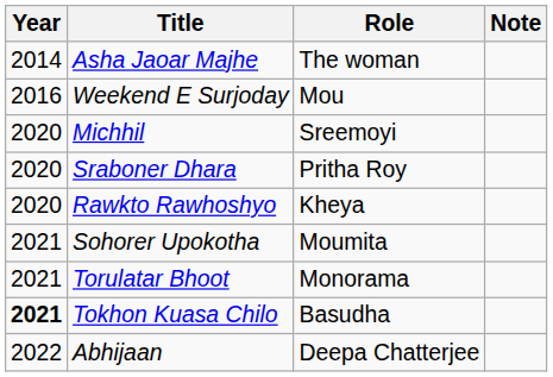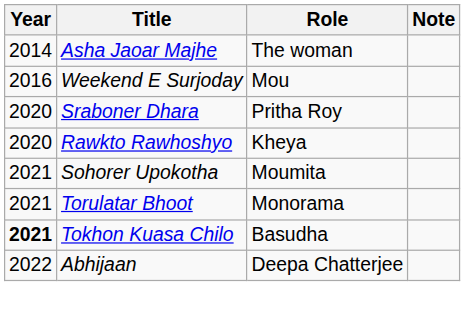 <table class="wikitable"  text align=center>
 <tr>
 <th>Year</th>
 <th>Title</th>
 <th>Role</th>
 <th>Note</th>
 </tr>
 <tr>
 <td>2014</td>
 <td><em><a href='#'>Asha Jaoar Majhe</a></em></td>
 <td>The woman</td>
 <td></td>
 </tr>
 <tr>
 <td>2016</td>
 <td><em>Weekend E Surjoday</em></td>
 <td>Mou</td>
-<td></td>
-</tr>
-<tr>
-<td>2020</td>
-<td><em><a href='#'>Michhil</a></em></td>
-<td>Sreemoyi</td>
 <td></td>
 </tr>
 <tr>
 <td>2020</td>
 <td><em><a href='#'>Sraboner Dhara</a></em></td>
 <td>Pritha Roy</td>
 <td></td>
 </tr>
 <tr>
 <td>2020</td>
 <td><em><a href='#'>Rawkto Rawhoshyo</a></em></td>
 <td>Kheya</td>
 <td></td>
 </tr>
 <tr>
 <td>2021</td>
 <td><em>Sohorer Upokotha</em></td>
 <td>Moumita</td>
 <td></td>
 </tr>
 <tr>
 <td>2021</td>
 <td><em><a href='#'>Torulatar Bhoot</a></em></td>
 <td>Monorama</td>
 <td></td>
 </tr>
 <tr>
 <td><strong>2021</strong></td>
 <td><em><a href='#'>Tokhon Kuasa Chilo</a></em></td>
 <td>Basudha</td>
 <td></td>
 </tr>
 <tr>
 <td>2022</td>
 <td><em>Abhijaan</em></td>
 <td>Deepa Chatterjee</td>
 <td></td>
 </tr>
 </table>
